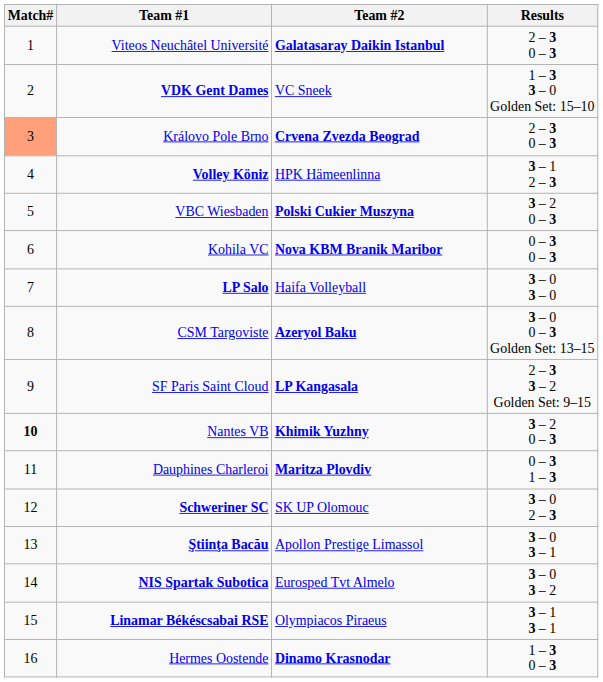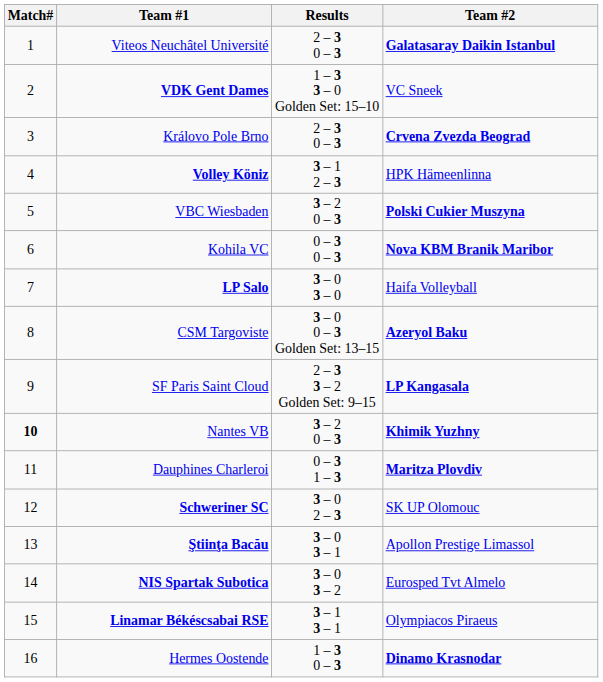 <table class="wikitable" style="border-collapse: collapse;">
 <tr>
 <th>Match#</th>
 <th align="right" width="240">Team #1</th>
+<th>  Results  </th>
 <th align="left" width="240">Team #2</th>
-<th>  Results  </th>
 </tr>
 <tr>
 <td align="center">1</td>
 <td align="right"><a href='#'>Viteos Neuchâtel Université</a> </td>
+<td align="center">2 – <strong>3</strong> <br> 0 – <strong>3</strong></td>
 <td><strong> <a href='#'>Galatasaray Daikin Istanbul</a></strong></td>
-<td align="center">2 – <strong>3</strong> <br> 0 – <strong>3</strong></td>
 </tr>
 <tr>
 <td align="center">2</td>
 <td align="right"><strong><a href='#'>VDK Gent Dames</a></strong> </td>
+<td align="center">1 – <strong>3</strong> <br> <strong>3</strong> – 0 <br> Golden Set: 15–10</td>
 <td> <a href='#'>VC Sneek</a></td>
-<td align="center">1 – <strong>3</strong> <br> <strong>3</strong> – 0 <br> Golden Set: 15–10</td>
 </tr>
 <tr>
-<td align="center" style="background: lightsalmon;">3</td>
+<td align="center">3</td>
 <td align="right"><a href='#'>Královo Pole Brno</a> </td>
+<td align="center">2 – <strong>3</strong> <br> 0 – <strong>3</strong></td>
 <td><strong> <a href='#'>Crvena Zvezda Beograd</a></strong></td>
-<td align="center">2 – <strong>3</strong> <br> 0 – <strong>3</strong></td>
 </tr>
 <tr>
 <td align="center">4</td>
 <td align="right"><strong><a href='#'>Volley Köniz</a></strong> </td>
+<td align="center"><strong>3</strong> – 1 <br> 2 – <strong>3</strong></td>
 <td> <a href='#'>HPK Hämeenlinna</a></td>
-<td align="center"><strong>3</strong> – 1 <br> 2 – <strong>3</strong></td>
 </tr>
 <tr>
 <td align="center">5</td>
 <td align="right"><a href='#'>VBC Wiesbaden</a> </td>
+<td align="center"><strong>3</strong> – 2 <br> 0 – <strong>3</strong></td>
 <td> <strong><a href='#'>Polski Cukier Muszyna</a></strong></td>
-<td align="center"><strong>3</strong> – 2 <br> 0 – <strong>3</strong></td>
 </tr>
 <tr>
 <td align="center">6</td>
 <td align="right"><a href='#'>Kohila VC</a> </td>
+<td align="center">0 – <strong>3</strong> <br> 0 – <strong>3</strong></td>
 <td> <strong><a href='#'>Nova KBM Branik Maribor</a></strong></td>
-<td align="center">0 – <strong>3</strong> <br> 0 – <strong>3</strong></td>
 </tr>
 <tr>
 <td align="center">7</td>
 <td align="right"><strong><a href='#'>LP Salo</a></strong> </td>
+<td align="center"><strong>3</strong> – 0 <br> <strong>3</strong> – 0</td>
 <td> <a href='#'>Haifa Volleyball</a></td>
-<td align="center"><strong>3</strong> – 0 <br> <strong>3</strong> – 0</td>
 </tr>
 <tr>
 <td align="center">8</td>
 <td align="right"><a href='#'>CSM Targoviste</a> </td>
+<td align="center"><strong>3</strong> – 0 <br> 0 – <strong>3</strong> <br> Golden Set: 13–15</td>
 <td><strong> <a href='#'>Azeryol Baku</a></strong></td>
-<td align="center"><strong>3</strong> – 0 <br> 0 – <strong>3</strong> <br> Golden Set: 13–15</td>
 </tr>
 <tr>
 <td align="center">9</td>
 <td align="right"><a href='#'>SF Paris Saint Cloud</a> </td>
+<td align="center">2 – <strong>3</strong> <br> <strong>3</strong> – 2 <br> Golden Set: 9–15</td>
 <td> <strong><a href='#'>LP Kangasala</a></strong></td>
-<td align="center">2 – <strong>3</strong> <br> <strong>3</strong> – 2 <br> Golden Set: 9–15</td>
 </tr>
 <tr>
 <td align="center"><strong>10</strong></td>
 <td align="right"><a href='#'>Nantes VB</a> </td>
+<td align="center"><strong>3</strong> – 2 <br> 0 – <strong>3</strong></td>
 <td><strong> <a href='#'>Khimik Yuzhny</a></strong></td>
-<td align="center"><strong>3</strong> – 2 <br> 0 – <strong>3</strong></td>
 </tr>
 <tr>
 <td align="center">11</td>
 <td align="right"><a href='#'>Dauphines Charleroi</a> </td>
+<td align="center">0 – <strong>3</strong> <br> 1 – <strong>3</strong></td>
 <td> <strong><a href='#'>Maritza Plovdiv</a></strong></td>
-<td align="center">0 – <strong>3</strong> <br> 1 – <strong>3</strong></td>
 </tr>
 <tr>
 <td align="center">12</td>
 <td align="right"><strong><a href='#'>Schweriner SC</a> </strong></td>
+<td align="center"><strong>3</strong> – 0 <br> 2 – <strong>3</strong></td>
 <td> <a href='#'>SK UP Olomouc</a></td>
-<td align="center"><strong>3</strong> – 0 <br> 2 – <strong>3</strong></td>
 </tr>
 <tr>
 <td align="center">13</td>
 <td align="right"><strong><a href='#'>Ştiinţa Bacău</a></strong> </td>
+<td align="center"><strong>3</strong> – 0 <br> <strong>3</strong> – 1</td>
 <td> <a href='#'>Apollon Prestige Limassol</a></td>
-<td align="center"><strong>3</strong> – 0 <br> <strong>3</strong> – 1</td>
 </tr>
 <tr>
 <td align="center">14</td>
 <td align="right"><strong><a href='#'>NIS Spartak Subotica</a></strong> </td>
+<td align="center"><strong>3</strong> – 0 <br> <strong>3</strong> – 2</td>
 <td> <a href='#'>Eurosped Tvt Almelo</a></td>
-<td align="center"><strong>3</strong> – 0 <br> <strong>3</strong> – 2</td>
 </tr>
 <tr>
 <td align="center">15</td>
 <td align="right"><strong><a href='#'>Linamar Békéscsabai RSE</a></strong> </td>
+<td align="center"><strong>3</strong> – 1 <br> <strong>3</strong> – 1</td>
 <td> <a href='#'>Olympiacos Piraeus</a></td>
-<td align="center"><strong>3</strong> – 1 <br> <strong>3</strong> – 1</td>
 </tr>
 <tr>
 <td align="center">16</td>
 <td align="right"><a href='#'>Hermes Oostende</a> </td>
+<td align="center">1 – <strong>3</strong> <br> 0 – <strong>3</strong></td>
 <td><strong> <a href='#'>Dinamo Krasnodar</a></strong></td>
-<td align="center">1 – <strong>3</strong> <br> 0 – <strong>3</strong></td>
 </tr>
 </table>
